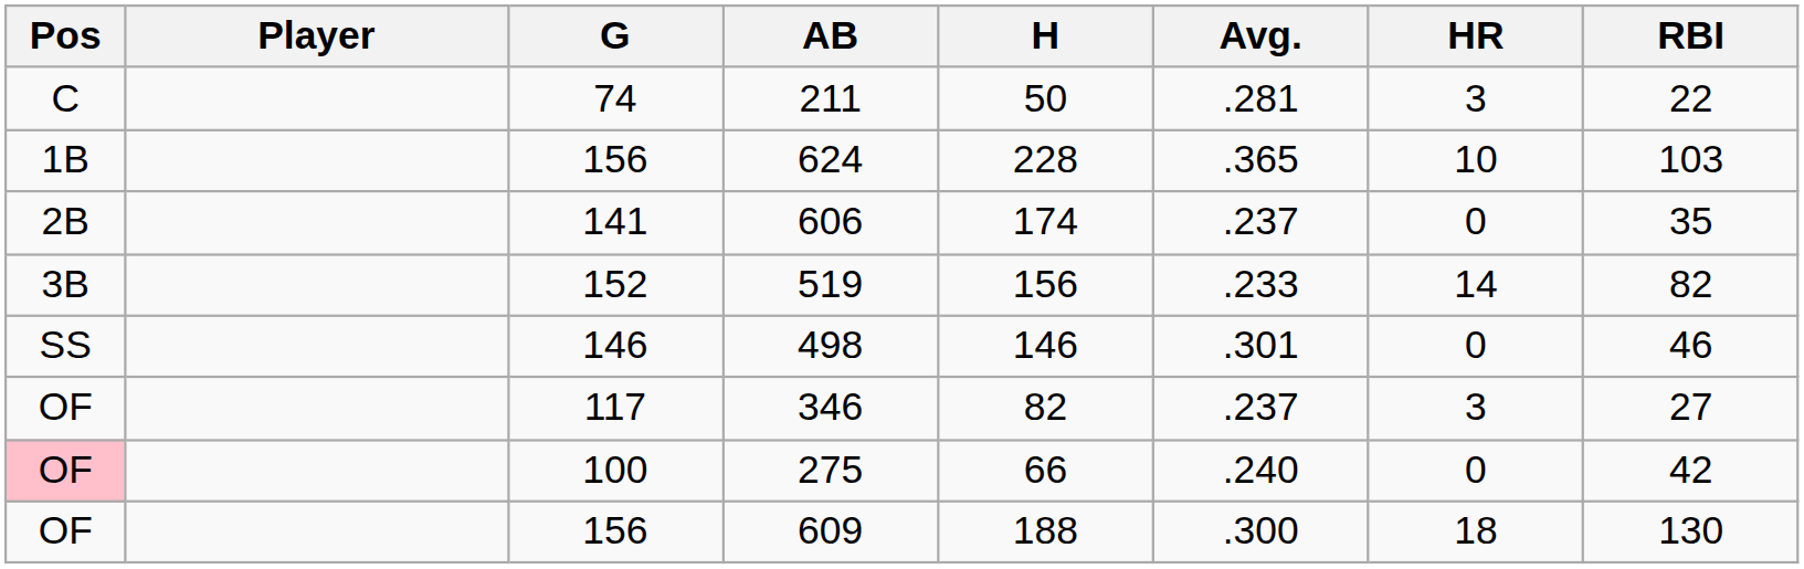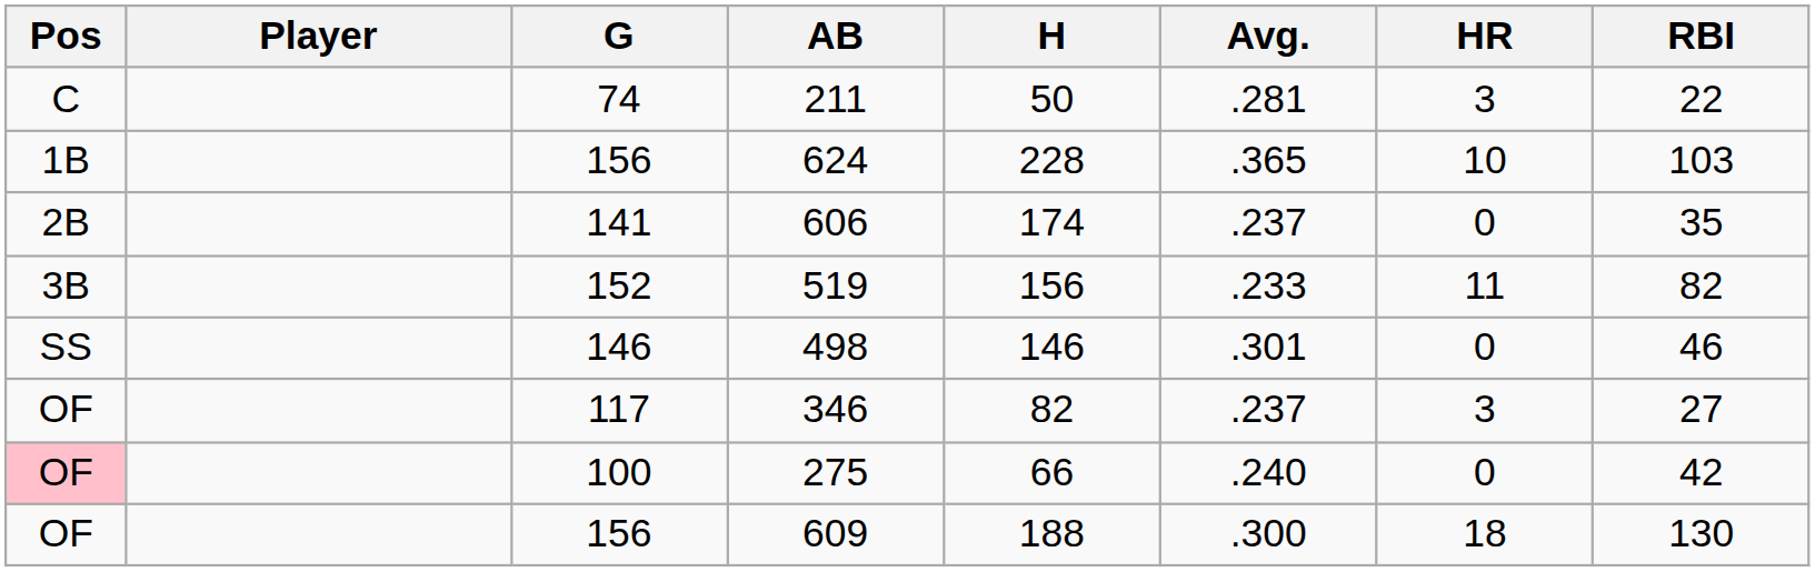 <table class="wikitable sortable">
 <tr>
 <th bgcolor="#DDDDFF" width="5%">Pos</th>
 <th bgcolor="#DDDDFF" width="16%">Player</th>
 <th bgcolor="#DDDDFF" width="9%">G</th>
 <th bgcolor="#DDDDFF" width="9%">AB</th>
 <th bgcolor="#DDDDFF" width="9%">H</th>
 <th bgcolor="#DDDDFF" width="9%">Avg.</th>
 <th bgcolor="#DDDDFF" width="9%">HR</th>
 <th bgcolor="#DDDDFF" width="9%">RBI</th>
 </tr>
 <tr align="center">
 <td>C</td>
 <td></td>
 <td>74</td>
 <td>211</td>
 <td>50</td>
 <td>.281</td>
 <td>3</td>
 <td>22</td>
 </tr>
 <tr align="center">
 <td>1B</td>
 <td></td>
 <td>156</td>
 <td>624</td>
 <td>228</td>
 <td>.365</td>
 <td>10</td>
 <td>103</td>
 </tr>
 <tr align="center">
 <td>2B</td>
 <td></td>
 <td>141</td>
 <td>606</td>
 <td>174</td>
 <td>.237</td>
 <td>0</td>
 <td>35</td>
 </tr>
 <tr align="center">
 <td>3B</td>
 <td></td>
 <td>152</td>
 <td>519</td>
 <td>156</td>
 <td>.233</td>
-<td>14</td>
+<td>11</td>
 <td>82</td>
 </tr>
 <tr align="center">
 <td>SS</td>
 <td></td>
 <td>146</td>
 <td>498</td>
 <td>146</td>
 <td>.301</td>
 <td>0</td>
 <td>46</td>
 </tr>
 <tr align="center">
 <td>OF</td>
 <td></td>
 <td>117</td>
 <td>346</td>
 <td>82</td>
 <td>.237</td>
 <td>3</td>
 <td>27</td>
 </tr>
 <tr align="center">
 <td style="background: pink;">OF</td>
 <td></td>
 <td>100</td>
 <td>275</td>
 <td>66</td>
 <td>.240</td>
 <td>0</td>
 <td>42</td>
 </tr>
 <tr align="center">
 <td>OF</td>
 <td></td>
 <td>156</td>
 <td>609</td>
 <td>188</td>
 <td>.300</td>
 <td>18</td>
 <td>130</td>
 </tr>
 </table>
